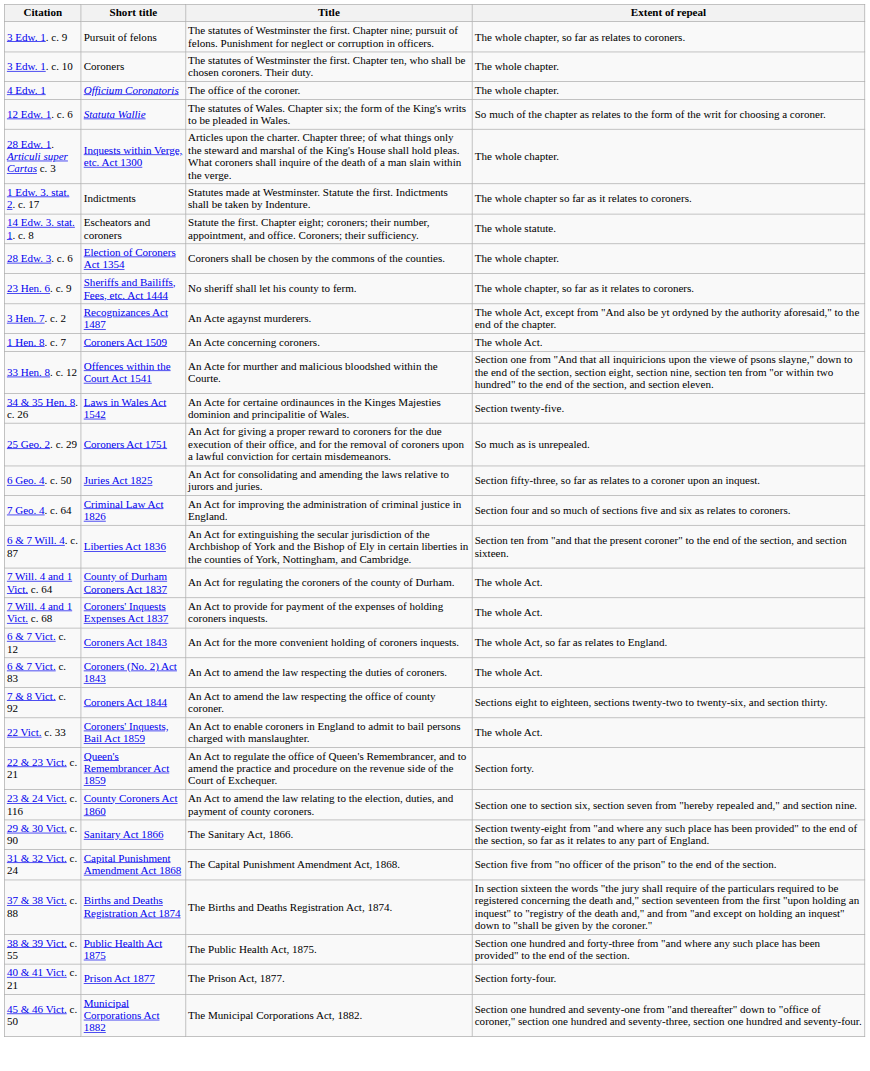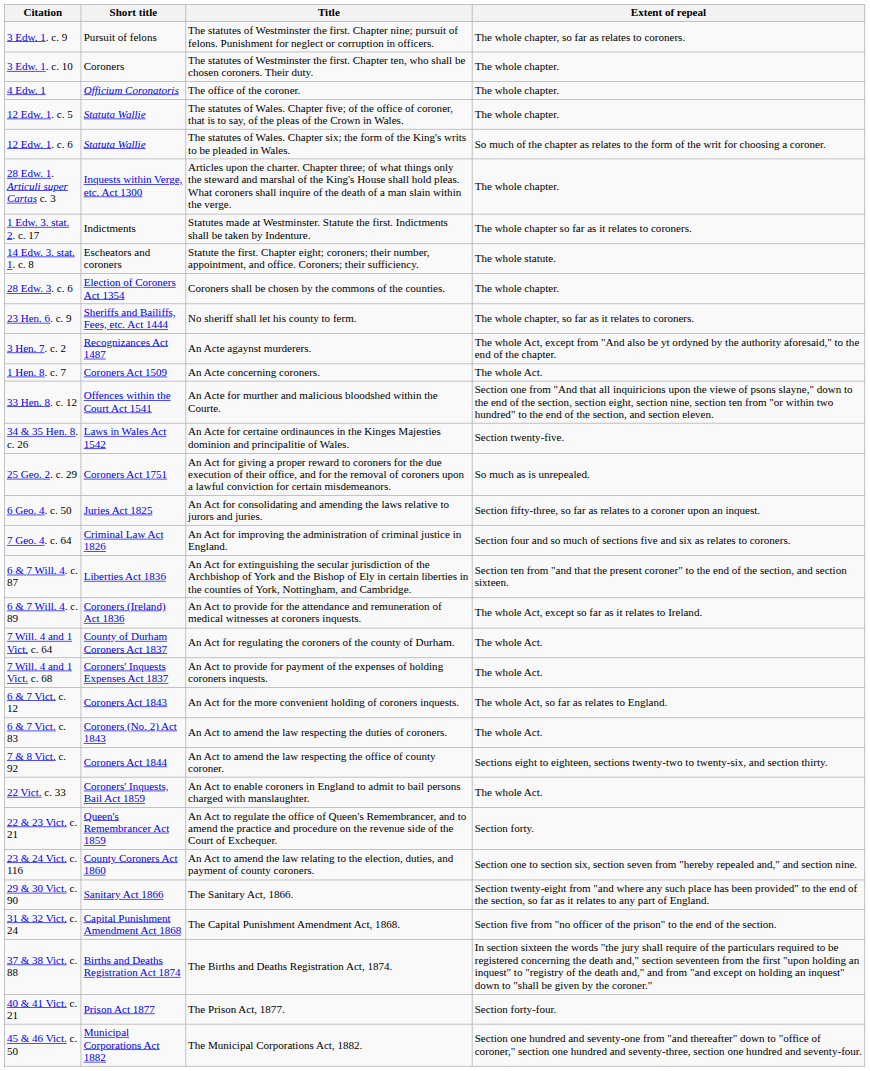 <table class="wikitable">
 <tr>
 <th>Citation</th>
 <th>Short title</th>
 <th>Title</th>
 <th>Extent of repeal</th>
 </tr>
 <tr>
 <td><a href='#'>3 Edw. 1</a>. c. 9</td>
 <td>Pursuit of felons</td>
 <td>The statutes of Westminster the first. Chapter nine; pursuit of felons. Punishment for neglect or corruption in officers.</td>
 <td>The whole chapter, so far as relates to coroners.</td>
 </tr>
 <tr>
 <td><a href='#'>3 Edw. 1</a>. c. 10</td>
 <td>Coroners</td>
 <td>The statutes of Westminster the first. Chapter ten, who shall be chosen coroners. Their duty.</td>
 <td>The whole chapter.</td>
 </tr>
 <tr>
 <td><a href='#'>4 Edw. 1</a></td>
 <td><em><a href='#'>Officium Coronatoris</a></em></td>
 <td>The office of the coroner.</td>
+<td>The whole chapter.</td>
+</tr>
+<tr>
+<td><a href='#'>12 Edw. 1</a>. c. 5</td>
+<td><em><a href='#'>Statuta Wallie</a></em></td>
+<td>The statutes of Wales. Chapter five; of the office of coroner, that is to say, of the pleas of the Crown in Wales.</td>
 <td>The whole chapter.</td>
 </tr>
 <tr>
 <td><a href='#'>12 Edw. 1</a>. c. 6</td>
 <td><em><a href='#'>Statuta Wallie</a></em></td>
 <td>The statutes of Wales. Chapter six; the form of the King's writs to be pleaded in Wales.</td>
 <td>So much of the chapter as relates to the form of the writ for choosing a coroner.</td>
 </tr>
 <tr>
 <td><a href='#'>28 Edw. 1</a>. <em><a href='#'>Articuli super Cartas</a></em> c. 3</td>
 <td><a href='#'>Inquests within Verge, etc. Act 1300</a></td>
 <td>Articles upon the charter. Chapter three; of what things only the steward and marshal of the King's House shall hold pleas. What coroners shall inquire of the death of a man slain within the verge.</td>
 <td>The whole chapter.</td>
 </tr>
 <tr>
 <td><a href='#'>1 Edw. 3. stat. 2</a>. c. 17</td>
 <td>Indictments</td>
 <td>Statutes made at Westminster. Statute the first. Indictments shall be taken by Indenture.</td>
 <td>The whole chapter so far as it relates to coroners.</td>
 </tr>
 <tr>
 <td><a href='#'>14 Edw. 3. stat. 1</a>. c. 8</td>
 <td>Escheators and coroners</td>
 <td>Statute the first. Chapter eight; coroners; their number, appointment, and office. Coroners; their sufficiency.</td>
 <td>The whole statute.</td>
 </tr>
 <tr>
 <td><a href='#'>28 Edw. 3</a>. c. 6</td>
 <td><a href='#'>Election of Coroners Act 1354</a></td>
 <td>Coroners shall be chosen by the commons of the counties.</td>
 <td>The whole chapter.</td>
 </tr>
 <tr>
 <td><a href='#'>23 Hen. 6</a>. c. 9</td>
 <td><a href='#'>Sheriffs and Bailiffs, Fees, etc. Act 1444</a></td>
 <td>No sheriff shall let his county to ferm.</td>
 <td>The whole chapter, so far as it relates to coroners.</td>
 </tr>
 <tr>
 <td><a href='#'>3 Hen. 7</a>. c. 2</td>
 <td><a href='#'>Recognizances Act 1487</a></td>
 <td>An Acte agaynst murderers.</td>
 <td>The whole Act, except from "And also be yt ordyned by the authority aforesaid," to the end of the chapter.</td>
 </tr>
 <tr>
 <td><a href='#'>1 Hen. 8</a>. c. 7</td>
 <td><a href='#'>Coroners Act 1509</a></td>
 <td>An Acte concerning coroners.</td>
 <td>The whole Act.</td>
 </tr>
 <tr>
 <td><a href='#'>33 Hen. 8</a>. c. 12</td>
 <td><a href='#'>Offences within the Court Act 1541</a></td>
 <td>An Acte for murther and malicious bloodshed within the Courte.</td>
 <td>Section one from "And that all inquiricions upon the viewe of psons slayne," down to the end of the section, section eight, section nine, section ten from "or within two hundred" to the end of the section, and section eleven.</td>
 </tr>
 <tr>
 <td><a href='#'>34 & 35 Hen. 8</a>. c. 26</td>
 <td><a href='#'>Laws in Wales Act 1542</a></td>
 <td>An Acte for certaine ordinaunces in the Kinges Majesties dominion and principalitie of Wales.</td>
 <td>Section twenty-five.</td>
 </tr>
 <tr>
 <td><a href='#'>25 Geo. 2</a>. c. 29</td>
 <td><a href='#'>Coroners Act 1751</a></td>
 <td>An Act for giving a proper reward to coroners for the due execution of their office, and for the removal of coroners upon a lawful conviction for certain misdemeanors.</td>
 <td>So much as is unrepealed.</td>
 </tr>
 <tr>
 <td><a href='#'>6 Geo. 4</a>. c. 50</td>
 <td><a href='#'>Juries Act 1825</a></td>
 <td>An Act for consolidating and amending the laws relative to jurors and juries.</td>
 <td>Section fifty-three, so far as relates to a coroner upon an inquest.</td>
 </tr>
 <tr>
 <td><a href='#'>7 Geo. 4</a>. c. 64</td>
 <td><a href='#'>Criminal Law Act 1826</a></td>
 <td>An Act for improving the administration of criminal justice in England.</td>
 <td>Section four and so much of sections five and six as relates to coroners.</td>
 </tr>
 <tr>
 <td><a href='#'>6 & 7 Will. 4</a>. c. 87</td>
 <td><a href='#'>Liberties Act 1836</a></td>
 <td>An Act for extinguishing the secular jurisdiction of the Archbishop of York and the Bishop of Ely in certain liberties in the counties of York, Nottingham, and Cambridge.</td>
 <td>Section ten from "and that the present coroner" to the end of the section, and section sixteen.</td>
 </tr>
 <tr>
+<td><a href='#'>6 & 7 Will. 4</a>. c. 89</td>
+<td><a href='#'>Coroners (Ireland) Act 1836</a></td>
+<td>An Act to provide for the attendance and remuneration of medical witnesses at coroners inquests.</td>
+<td>The whole Act, except so far as it relates to Ireland.</td>
+</tr>
+<tr>
 <td><a href='#'>7 Will. 4 and 1 Vict.</a> c. 64</td>
 <td><a href='#'>County of Durham Coroners Act 1837</a></td>
 <td>An Act for regulating the coroners of the county of Durham.</td>
 <td>The whole Act.</td>
 </tr>
 <tr>
 <td><a href='#'>7 Will. 4 and 1 Vict.</a> c. 68</td>
 <td><a href='#'>Coroners' Inquests Expenses Act 1837</a></td>
 <td>An Act to provide for payment of the expenses of holding coroners inquests.</td>
 <td>The whole Act.</td>
 </tr>
 <tr>
 <td><a href='#'>6 & 7 Vict.</a> c. 12</td>
 <td><a href='#'>Coroners Act 1843</a></td>
 <td>An Act for the more convenient holding of coroners inquests.</td>
 <td>The whole Act, so far as relates to England.</td>
 </tr>
 <tr>
 <td><a href='#'>6 & 7 Vict.</a> c. 83</td>
 <td><a href='#'>Coroners (No. 2) Act 1843</a></td>
 <td>An Act to amend the law respecting the duties of coroners.</td>
 <td>The whole Act.</td>
 </tr>
 <tr>
 <td><a href='#'>7 & 8 Vict.</a> c. 92</td>
 <td><a href='#'>Coroners Act 1844</a></td>
 <td>An Act to amend the law respecting the office of county coroner.</td>
 <td>Sections eight to eighteen, sections twenty-two to twenty-six, and section thirty.</td>
 </tr>
 <tr>
 <td><a href='#'>22 Vict.</a> c. 33</td>
 <td><a href='#'>Coroners' Inquests, Bail Act 1859</a></td>
 <td>An Act to enable coroners in England to admit to bail persons charged with manslaughter.</td>
 <td>The whole Act.</td>
 </tr>
 <tr>
 <td><a href='#'>22 & 23 Vict.</a> c. 21</td>
 <td><a href='#'>Queen's Remembrancer Act 1859</a></td>
 <td>An Act to regulate the office of Queen's Remembrancer, and to amend the practice and procedure on the revenue side of the Court of Exchequer.</td>
 <td>Section forty.</td>
 </tr>
 <tr>
 <td><a href='#'>23 & 24 Vict.</a> c. 116</td>
 <td><a href='#'>County Coroners Act 1860</a></td>
 <td>An Act to amend the law relating to the election, duties, and payment of county coroners.</td>
 <td>Section one to section six, section seven from "hereby repealed and," and section nine.</td>
 </tr>
 <tr>
 <td><a href='#'>29 & 30 Vict.</a> c. 90</td>
 <td><a href='#'>Sanitary Act 1866</a></td>
 <td>The Sanitary Act, 1866.</td>
 <td>Section twenty-eight from "and where any such place has been provided" to the end of the section, so far as it relates to any part of England.</td>
 </tr>
 <tr>
 <td><a href='#'>31 & 32 Vict.</a> c. 24</td>
 <td><a href='#'>Capital Punishment Amendment Act 1868</a></td>
 <td>The Capital Punishment Amendment Act, 1868.</td>
 <td>Section five from "no officer of the prison" to the end of the section.</td>
 </tr>
 <tr>
 <td><a href='#'>37 & 38 Vict.</a> c. 88</td>
 <td><a href='#'>Births and Deaths Registration Act 1874</a></td>
 <td>The Births and Deaths Registration Act, 1874.</td>
 <td>In section sixteen the words "the jury shall require of the particulars required to be registered concerning the death and," section seventeen from the first "upon holding an inquest" to "registry of the death and," and from "and except on holding an inquest" down to "shall be given by the coroner."</td>
 </tr>
 <tr>
-<td><a href='#'>38 & 39 Vict.</a> c. 55</td>
-<td><a href='#'>Public Health Act 1875</a></td>
-<td>The Public Health Act, 1875.</td>
-<td>Section one hundred and forty-three from "and where any such place has been provided" to the end of the section.</td>
-</tr>
-<tr>
 <td><a href='#'>40 & 41 Vict.</a> c. 21</td>
 <td><a href='#'>Prison Act 1877</a></td>
 <td>The Prison Act, 1877.</td>
 <td>Section forty-four.</td>
 </tr>
 <tr>
 <td><a href='#'>45 & 46 Vict.</a> c. 50</td>
 <td><a href='#'>Municipal Corporations Act 1882</a></td>
 <td>The Municipal Corporations Act, 1882.</td>
 <td>Section one hundred and seventy-one from "and thereafter" down to "office of coroner," section one hundred and seventy-three, section one hundred and seventy-four.</td>
 </tr>
 </table>
